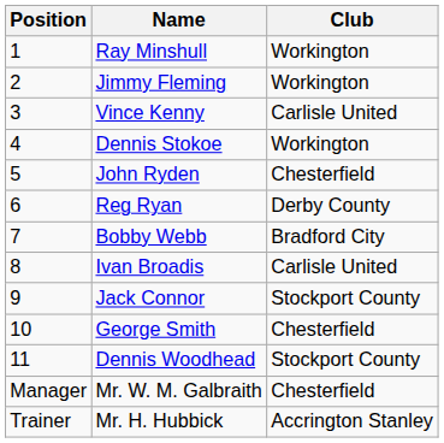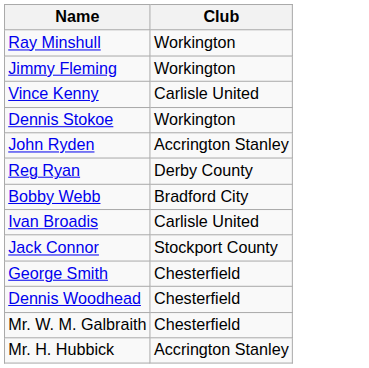 <table class="wikitable" border="1">
 <tr>
-<th>Position</th>
 <th>Name</th>
 <th>Club</th>
 </tr>
 <tr>
-<td>1</td>
 <td><a href='#'>Ray Minshull</a></td>
 <td>Workington</td>
 </tr>
 <tr>
-<td>2</td>
 <td><a href='#'>Jimmy Fleming</a></td>
 <td>Workington</td>
 </tr>
 <tr>
-<td>3</td>
 <td><a href='#'>Vince Kenny</a></td>
 <td>Carlisle United</td>
 </tr>
 <tr>
-<td>4</td>
 <td><a href='#'>Dennis Stokoe</a></td>
 <td>Workington</td>
 </tr>
 <tr>
-<td>5</td>
 <td><a href='#'>John Ryden</a></td>
-<td>Chesterfield</td>
+<td>Accrington Stanley</td>
 </tr>
 <tr>
-<td>6</td>
 <td><a href='#'>Reg Ryan</a></td>
 <td>Derby County</td>
 </tr>
 <tr>
-<td>7</td>
 <td><a href='#'>Bobby Webb</a></td>
 <td>Bradford City</td>
 </tr>
 <tr>
-<td>8</td>
 <td><a href='#'>Ivan Broadis</a></td>
 <td>Carlisle United</td>
 </tr>
 <tr>
-<td>9</td>
 <td><a href='#'>Jack Connor</a></td>
 <td>Stockport County</td>
 </tr>
 <tr>
-<td>10</td>
 <td><a href='#'>George Smith</a></td>
 <td>Chesterfield</td>
 </tr>
 <tr>
-<td>11</td>
 <td><a href='#'>Dennis Woodhead</a></td>
-<td>Stockport County</td>
+<td>Chesterfield</td>
 </tr>
 <tr>
-<td>Manager</td>
 <td>Mr. W. M. Galbraith</td>
 <td>Chesterfield</td>
 </tr>
 <tr>
-<td>Trainer</td>
 <td>Mr. H. Hubbick</td>
 <td>Accrington Stanley</td>
 </tr>
 </table>
